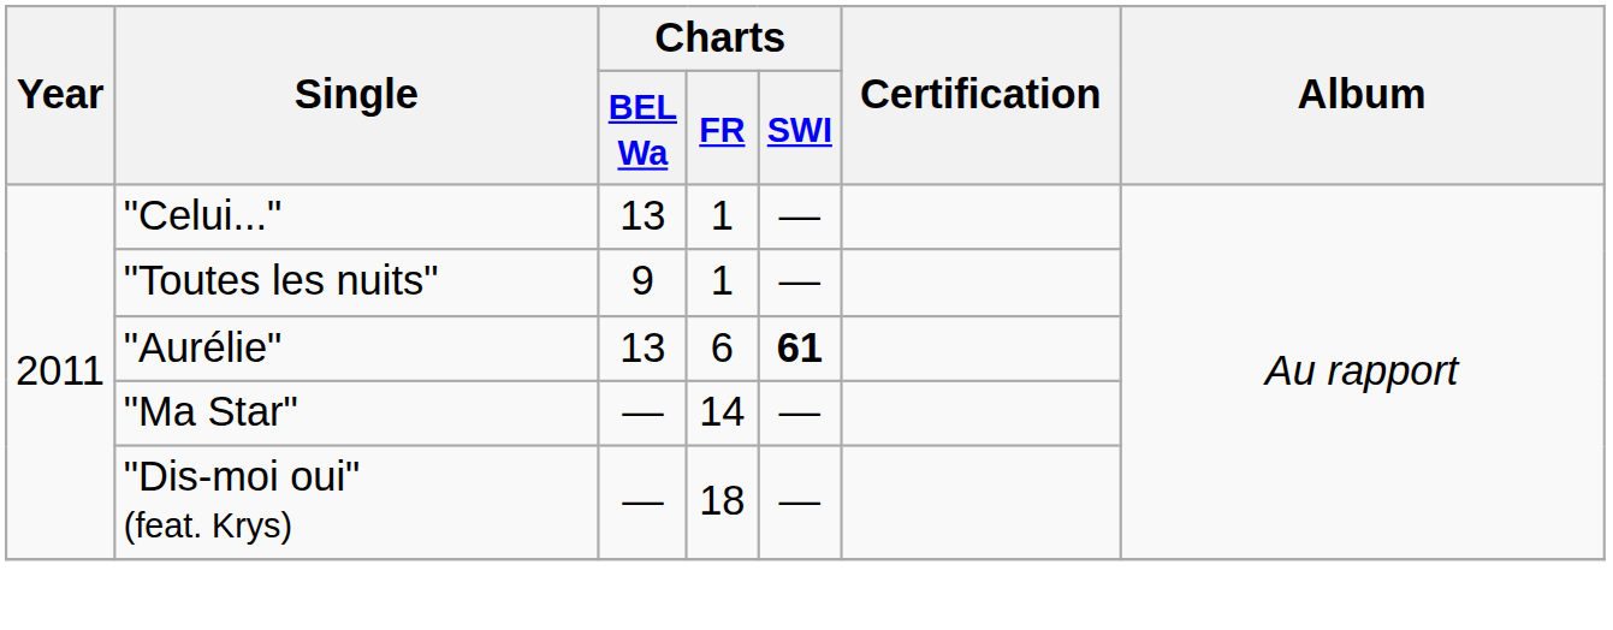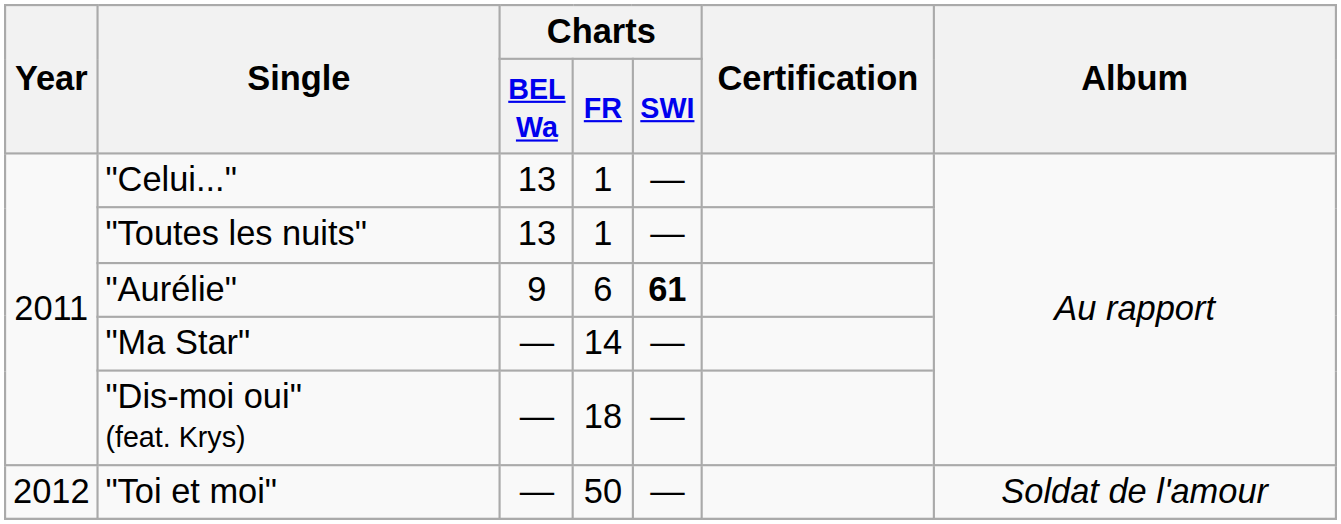 <table class="wikitable">
 <tr>
 <th align="center" rowspan="2">Year</th>
 <th align="center" rowspan="2" width="180">Single</th>
 <th align="center" colspan="3">Charts</th>
 <th align="center" rowspan="2" width="100">Certification</th>
 <th align="center" rowspan="2" width="180">Album</th>
 </tr>
 <tr>
 <th width="20"><small><a href='#'>BEL <br>Wa</a></small><br></th>
 <th width="20"><small><a href='#'>FR</a></small><br></th>
 <th width="20"><small><a href='#'>SWI</a></small><br></th>
 </tr>
 <tr>
 <td align="center" rowspan="5">2011</td>
 <td>"Celui..."</td>
 <td align="center">13</td>
 <td align="center">1</td>
 <td align="center">—</td>
 <td align="center"></td>
 <td align="center" rowspan="5"><em>Au rapport</em></td>
 </tr>
 <tr>
 <td>"Toutes les nuits"</td>
-<td align="center">9</td>
+<td align="center">13</td>
 <td align="center">1</td>
 <td align="center">—</td>
 <td align="center"></td>
 </tr>
 <tr>
 <td>"Aurélie"</td>
-<td align="center">13</td>
+<td align="center">9</td>
 <td align="center">6</td>
 <td align="center"><strong>61</strong></td>
 <td align="center"></td>
 </tr>
 <tr>
 <td>"Ma Star"</td>
 <td align="center">—</td>
 <td align="center">14</td>
 <td align="center">—</td>
 <td align="center"></td>
 </tr>
 <tr>
 <td>"Dis-moi oui" <br><small>(feat. Krys)</small></td>
 <td align="center">—</td>
 <td align="center">18</td>
 <td align="center">—</td>
 <td align="center"></td>
 </tr>
 <tr>
+<td>2012</td>
+<td>"Toi et moi"</td>
+<td align="center">—</td>
+<td align="center">50</td>
+<td align="center">—</td>
+<td align="center"></td>
+<td align="center"><em>Soldat de l'amour</em></td>
+</tr>
+<tr>
 </tr>
 </table>
